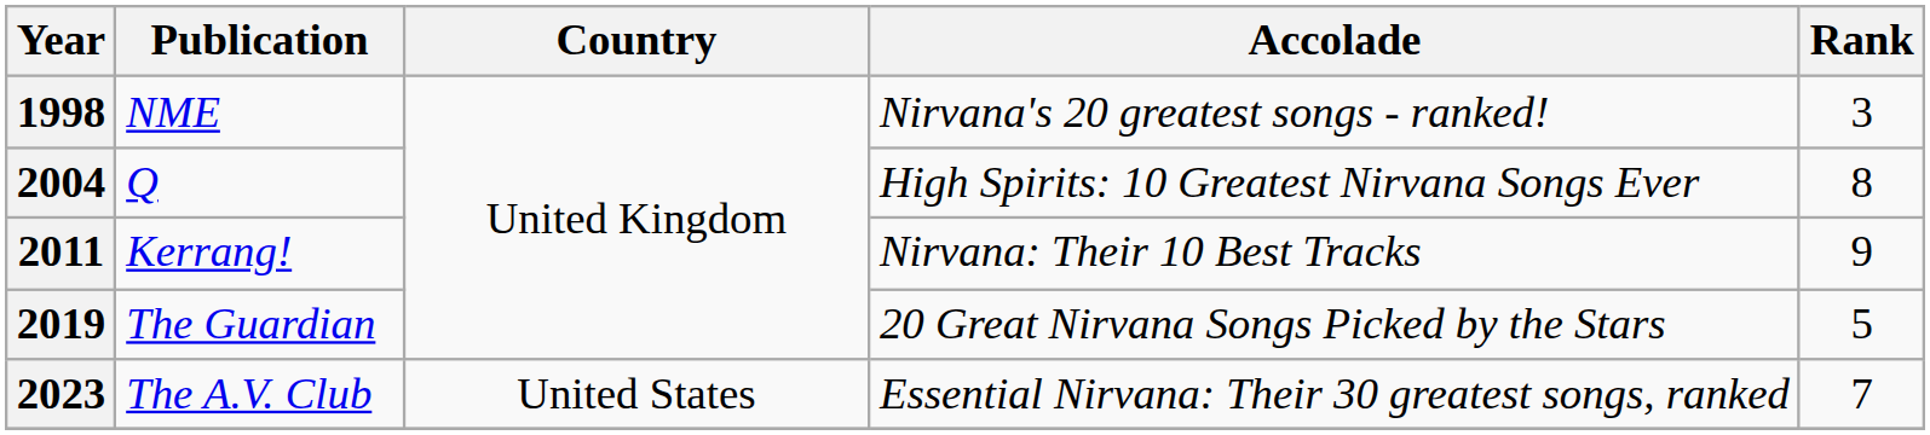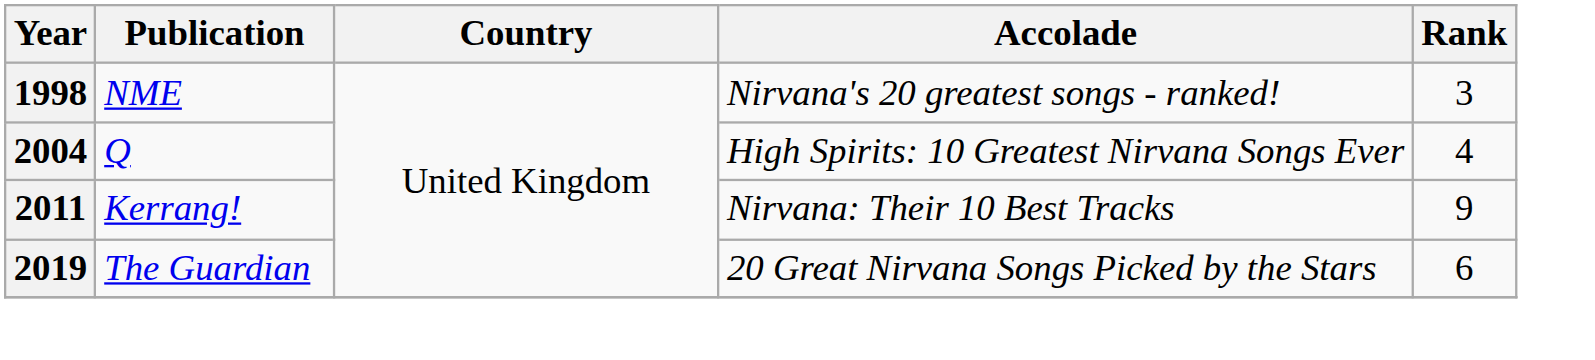 <table class="wikitable plainrowheaders" style="text-align:left;">
 <tr>
 <th scope="col">Year</th>
 <th scope="col" style="width:6em;">Publication</th>
 <th scope="col" style="width:10em;">Country</th>
 <th scope="col">Accolade</th>
 <th scope="col">Rank</th>
 </tr>
 <tr>
 <th scope="row">1998</th>
 <td><em><a href='#'>NME</a></em></td>
 <td style="text-align:center;" rowspan="4">United Kingdom</td>
 <td><em>Nirvana's 20 greatest songs - ranked!</em></td>
 <td style="text-align:center;">3</td>
 </tr>
 <tr>
 <th scope="row">2004</th>
 <td><em><a href='#'>Q</a></em></td>
 <td><em>High Spirits: 10 Greatest Nirvana Songs Ever</em></td>
-<td style="text-align:center;">8</td>
+<td style="text-align:center;">4</td>
 </tr>
 <tr>
 <th scope="row">2011</th>
 <td><em><a href='#'>Kerrang!</a></em></td>
 <td><em>Nirvana: Their 10 Best Tracks</em></td>
 <td style="text-align:center;">9</td>
 </tr>
 <tr>
 <th scope="row">2019</th>
 <td><em><a href='#'>The Guardian</a></em></td>
 <td><em>20 Great Nirvana Songs Picked by the Stars</em></td>
-<td style="text-align:center;">5</td>
-</tr>
-<tr>
-<th scope="row">2023</th>
-<td><em><a href='#'>The A.V. Club</a></em></td>
-<td style="text-align:center">United States</td>
-<td><em>Essential Nirvana: Their 30 greatest songs, ranked</em></td>
-<td style="text-align:center;">7</td>
+<td style="text-align:center;">6</td>
 </tr>
 <tr>
 </tr>
 </table>
